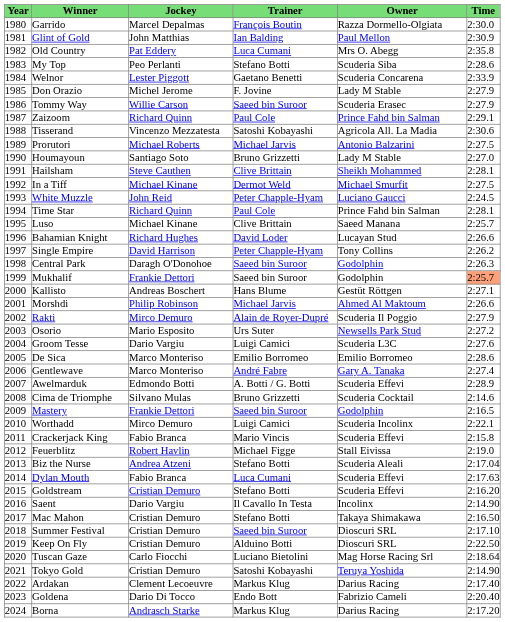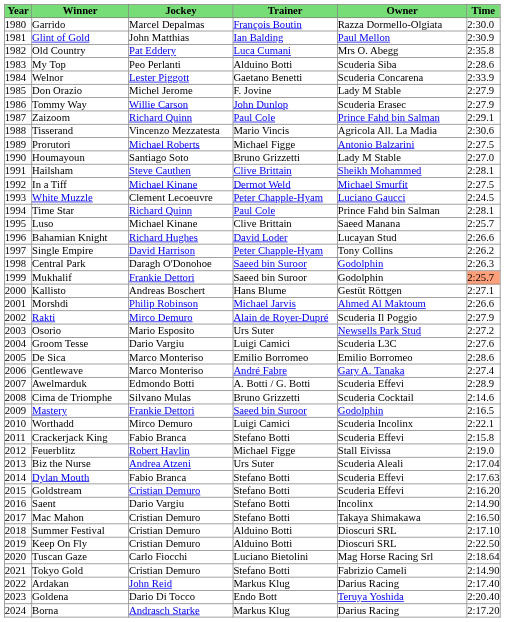 <table class = "sortable" | border="1" cellpadding="0" style="border-collapse: collapse; font-size:90%">
 <tr bgcolor="#77dd77" align="center">
 <th width="36px"><strong>Year</strong><br></th>
 <th width="130px"><strong>Winner</strong><br></th>
 <th width="140px"><strong>Jockey</strong><br></th>
 <th width="140px"><strong>Trainer</strong><br></th>
 <th width="174px"><strong>Owner</strong><br></th>
 <th><strong>Time</strong><br></th>
 </tr>
 <tr>
 <td>1980</td>
 <td>Garrido</td>
 <td>Marcel Depalmas</td>
 <td><a href='#'>François Boutin</a></td>
 <td>Razza Dormello-Olgiata</td>
 <td>2:30.0</td>
 </tr>
 <tr>
 <td>1981</td>
 <td><a href='#'>Glint of Gold</a></td>
 <td>John Matthias</td>
 <td><a href='#'>Ian Balding</a></td>
 <td><a href='#'>Paul Mellon</a></td>
 <td>2:30.9</td>
 </tr>
 <tr>
 <td>1982</td>
 <td>Old Country</td>
 <td><a href='#'>Pat Eddery</a></td>
 <td><a href='#'>Luca Cumani</a></td>
 <td>Mrs O. Abegg</td>
 <td>2:35.8</td>
 </tr>
 <tr>
 <td>1983</td>
 <td>My Top</td>
 <td>Peo Perlanti</td>
-<td>Stefano Botti</td>
+<td>Alduino Botti</td>
 <td>Scuderia Siba</td>
 <td>2:28.6</td>
 </tr>
 <tr>
 <td>1984</td>
 <td>Welnor</td>
 <td><a href='#'>Lester Piggott</a></td>
 <td>Gaetano Benetti</td>
 <td>Scuderia Concarena</td>
 <td>2:33.9</td>
 </tr>
 <tr>
 <td>1985</td>
 <td>Don Orazio</td>
 <td>Michel Jerome</td>
 <td>F. Jovine</td>
 <td>Lady M Stable</td>
 <td>2:27.9</td>
 </tr>
 <tr>
 <td>1986</td>
 <td>Tommy Way</td>
 <td><a href='#'>Willie Carson</a></td>
-<td><a href='#'>Saeed bin Suroor</a></td>
+<td><a href='#'>John Dunlop</a></td>
 <td>Scuderia Erasec</td>
 <td>2:27.9</td>
 </tr>
 <tr>
 <td>1987</td>
 <td>Zaizoom</td>
 <td><a href='#'>Richard Quinn</a></td>
 <td><a href='#'>Paul Cole</a></td>
 <td><a href='#'>Prince Fahd bin Salman</a></td>
 <td>2:29.1</td>
 </tr>
 <tr>
 <td>1988</td>
 <td>Tisserand</td>
 <td>Vincenzo Mezzatesta</td>
-<td>Satoshi Kobayashi</td>
+<td>Mario Vincis</td>
 <td>Agricola All. La Madia </td>
 <td>2:30.6</td>
 </tr>
 <tr>
 <td>1989</td>
 <td>Prorutori</td>
 <td><a href='#'>Michael Roberts</a></td>
-<td><a href='#'>Michael Jarvis</a></td>
+<td>Michael Figge</td>
 <td><a href='#'>Antonio Balzarini</a></td>
 <td>2:27.5</td>
 </tr>
 <tr>
 <td>1990</td>
 <td>Houmayoun</td>
 <td>Santiago Soto</td>
 <td>Bruno Grizzetti</td>
 <td>Lady M Stable</td>
 <td>2:27.0</td>
 </tr>
 <tr>
 <td>1991</td>
 <td>Hailsham</td>
 <td><a href='#'>Steve Cauthen</a></td>
 <td><a href='#'>Clive Brittain</a></td>
 <td><a href='#'>Sheikh Mohammed</a></td>
 <td>2:28.1</td>
 </tr>
 <tr>
 <td>1992</td>
 <td>In a Tiff</td>
 <td><a href='#'>Michael Kinane</a></td>
 <td><a href='#'>Dermot Weld</a></td>
 <td><a href='#'>Michael Smurfit</a></td>
 <td>2:27.5</td>
 </tr>
 <tr>
 <td>1993</td>
 <td><a href='#'>White Muzzle</a></td>
-<td><a href='#'>John Reid</a></td>
+<td>Clement Lecoeuvre</td>
 <td><a href='#'>Peter Chapple-Hyam</a></td>
 <td><a href='#'>Luciano Gaucci</a></td>
 <td>2:24.5</td>
 </tr>
 <tr>
 <td>1994</td>
 <td>Time Star</td>
 <td><a href='#'>Richard Quinn</a></td>
 <td><a href='#'>Paul Cole</a></td>
 <td>Prince Fahd bin Salman</td>
 <td>2:28.1</td>
 </tr>
 <tr>
 <td>1995</td>
 <td>Luso</td>
 <td>Michael Kinane</td>
 <td>Clive Brittain</td>
 <td>Saeed Manana</td>
 <td>2:25.7</td>
 </tr>
 <tr>
 <td>1996</td>
 <td>Bahamian Knight</td>
 <td><a href='#'>Richard Hughes</a></td>
 <td><a href='#'>David Loder</a></td>
 <td>Lucayan Stud</td>
 <td>2:26.6</td>
 </tr>
 <tr>
 <td>1997</td>
 <td>Single Empire</td>
 <td><a href='#'>David Harrison</a></td>
 <td><a href='#'>Peter Chapple-Hyam</a></td>
 <td>Tony Collins</td>
 <td>2:26.2</td>
 </tr>
 <tr>
 <td>1998</td>
 <td>Central Park</td>
 <td>Daragh O'Donohoe</td>
 <td><a href='#'>Saeed bin Suroor</a></td>
 <td><a href='#'>Godolphin</a></td>
 <td>2:26.3</td>
 </tr>
 <tr>
 <td>1999</td>
 <td>Mukhalif</td>
 <td><a href='#'>Frankie Dettori</a></td>
 <td>Saeed bin Suroor</td>
 <td>Godolphin</td>
 <td style="background: lightsalmon;">2:25.7</td>
 </tr>
 <tr>
 <td>2000</td>
 <td>Kallisto</td>
 <td>Andreas Boschert</td>
 <td>Hans Blume</td>
 <td>Gestüt Röttgen</td>
 <td>2:27.1</td>
 </tr>
 <tr>
 <td>2001</td>
 <td>Morshdi</td>
 <td><a href='#'>Philip Robinson</a></td>
 <td><a href='#'>Michael Jarvis</a></td>
 <td><a href='#'>Ahmed Al Maktoum</a></td>
 <td>2:26.6</td>
 </tr>
 <tr>
 <td>2002</td>
 <td><a href='#'>Rakti</a></td>
 <td><a href='#'>Mirco Demuro</a></td>
 <td><a href='#'>Alain de Royer-Dupré</a></td>
 <td>Scuderia Il Poggio</td>
 <td>2:27.9</td>
 </tr>
 <tr>
 <td>2003</td>
 <td>Osorio</td>
 <td>Mario Esposito</td>
 <td>Urs Suter</td>
 <td><a href='#'>Newsells Park Stud</a></td>
 <td>2:27.2</td>
 </tr>
 <tr>
 <td>2004</td>
 <td>Groom Tesse</td>
 <td>Dario Vargiu</td>
 <td>Luigi Camici</td>
 <td>Scuderia L3C</td>
 <td>2:27.6</td>
 </tr>
 <tr>
 <td>2005</td>
 <td>De Sica</td>
 <td>Marco Monteriso</td>
 <td>Emilio Borromeo</td>
 <td>Emilio Borromeo</td>
 <td>2:28.6</td>
 </tr>
 <tr>
 <td>2006</td>
 <td>Gentlewave</td>
 <td>Marco Monteriso</td>
 <td><a href='#'>André Fabre</a></td>
 <td><a href='#'>Gary A. Tanaka</a></td>
 <td>2:27.4</td>
 </tr>
 <tr>
 <td>2007</td>
 <td>Awelmarduk</td>
 <td>Edmondo Botti</td>
 <td>A. Botti / G. Botti </td>
 <td>Scuderia Effevi</td>
 <td>2:28.9</td>
 </tr>
 <tr>
 <td>2008</td>
 <td>Cima de Triomphe</td>
 <td>Silvano Mulas</td>
 <td>Bruno Grizzetti</td>
 <td>Scuderia Cocktail</td>
 <td>2:14.6</td>
 </tr>
 <tr>
 <td>2009</td>
 <td><a href='#'>Mastery</a></td>
 <td><a href='#'>Frankie Dettori</a></td>
 <td><a href='#'>Saeed bin Suroor</a></td>
 <td><a href='#'>Godolphin</a></td>
 <td>2:16.5</td>
 </tr>
 <tr>
 <td>2010</td>
 <td>Worthadd</td>
 <td>Mirco Demuro</td>
 <td>Luigi Camici</td>
 <td>Scuderia Incolinx</td>
 <td>2:22.1</td>
 </tr>
 <tr>
 <td>2011</td>
 <td>Crackerjack King</td>
 <td>Fabio Branca</td>
-<td>Mario Vincis</td>
+<td>Stefano Botti</td>
 <td>Scuderia Effevi</td>
 <td>2:15.8</td>
 </tr>
 <tr>
 <td>2012</td>
 <td>Feuerblitz</td>
 <td><a href='#'>Robert Havlin</a></td>
 <td>Michael Figge</td>
 <td>Stall Eivissa</td>
 <td>2:19.0</td>
 </tr>
 <tr>
 <td>2013</td>
 <td>Biz the Nurse</td>
 <td><a href='#'>Andrea Atzeni</a></td>
-<td>Stefano Botti</td>
+<td>Urs Suter</td>
 <td>Scuderia Aleali</td>
 <td>2:17.04</td>
 </tr>
 <tr>
 <td>2014</td>
 <td><a href='#'>Dylan Mouth</a></td>
 <td>Fabio Branca</td>
-<td><a href='#'>Luca Cumani</a></td>
+<td>Stefano Botti</td>
 <td>Scuderia Effevi</td>
 <td>2:17.63</td>
 </tr>
 <tr>
 <td>2015</td>
 <td>Goldstream</td>
 <td><a href='#'>Cristian Demuro</a></td>
 <td>Stefano Botti</td>
 <td>Scuderia Effevi</td>
 <td>2:16.20</td>
 </tr>
 <tr>
 <td>2016</td>
 <td>Saent</td>
 <td>Dario Vargiu</td>
-<td>Il Cavallo In Testa</td>
+<td>Stefano Botti</td>
 <td>Incolinx</td>
 <td>2:14.90</td>
 </tr>
 <tr>
 <td>2017</td>
 <td>Mac Mahon</td>
 <td>Cristian Demuro</td>
 <td>Stefano Botti</td>
 <td>Takaya Shimakawa</td>
 <td>2:16.50</td>
 </tr>
 <tr>
 <td>2018</td>
 <td>Summer Festival</td>
 <td>Cristian Demuro</td>
-<td><a href='#'>Saeed bin Suroor</a></td>
+<td>Alduino Botti</td>
 <td>Dioscuri SRL</td>
 <td>2:17.10</td>
 </tr>
 <tr>
 <td>2019</td>
 <td>Keep On Fly</td>
 <td>Cristian Demuro</td>
 <td>Alduino Botti</td>
 <td>Dioscuri SRL</td>
 <td>2:22.50</td>
 </tr>
 <tr>
 <td>2020</td>
 <td>Tuscan Gaze</td>
 <td>Carlo Fiocchi</td>
 <td>Luciano Bietolini</td>
 <td>Mag Horse Racing Srl</td>
 <td>2:18.64</td>
 </tr>
 <tr>
 <td>2021</td>
 <td>Tokyo Gold</td>
 <td>Cristian Demuro</td>
-<td>Satoshi Kobayashi</td>
-<td><a href='#'>Teruya Yoshida</a></td>
+<td>Stefano Botti</td>
+<td>Fabrizio Cameli</td>
 <td>2:14.90</td>
 </tr>
 <tr>
 <td>2022</td>
 <td>Ardakan</td>
-<td>Clement Lecoeuvre</td>
+<td><a href='#'>John Reid</a></td>
 <td>Markus Klug</td>
 <td>Darius Racing</td>
 <td>2:17.40</td>
 </tr>
 <tr>
 <td>2023</td>
 <td>Goldena</td>
 <td>Dario Di Tocco</td>
 <td>Endo Bott</td>
-<td>Fabrizio Cameli</td>
+<td><a href='#'>Teruya Yoshida</a></td>
 <td>2:20.40</td>
 </tr>
 <tr>
 <td>2024</td>
 <td>Borna</td>
 <td><a href='#'>Andrasch Starke</a></td>
 <td>Markus Klug</td>
 <td>Darius Racing</td>
 <td>2:17.20</td>
 </tr>
 </table>
